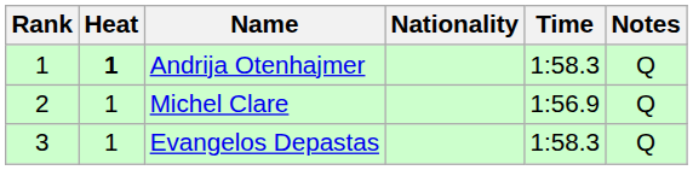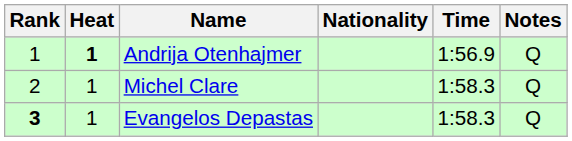 <table class="wikitable sortable" style="text-align:center">
 <tr>
 <th>Rank</th>
 <th>Heat</th>
 <th>Name</th>
 <th>Nationality</th>
 <th>Time</th>
 <th>Notes</th>
 </tr>
 <tr bgcolor=ccffcc>
 <td>1</td>
 <td><strong>1</strong></td>
 <td align=left><a href='#'>Andrija Otenhajmer</a></td>
 <td align=left></td>
-<td>1:58.3</td>
+<td>1:56.9</td>
 <td>Q</td>
 </tr>
 <tr bgcolor=ccffcc>
 <td>2</td>
 <td>1</td>
 <td align=left><a href='#'>Michel Clare</a></td>
 <td align=left></td>
-<td>1:56.9</td>
+<td>1:58.3</td>
 <td>Q</td>
 </tr>
 <tr bgcolor=ccffcc>
-<td>3</td>
+<td><strong>3</strong></td>
 <td>1</td>
 <td align=left><a href='#'>Evangelos Depastas</a></td>
 <td align=left></td>
 <td>1:58.3</td>
 <td>Q</td>
 </tr>
 </table>
